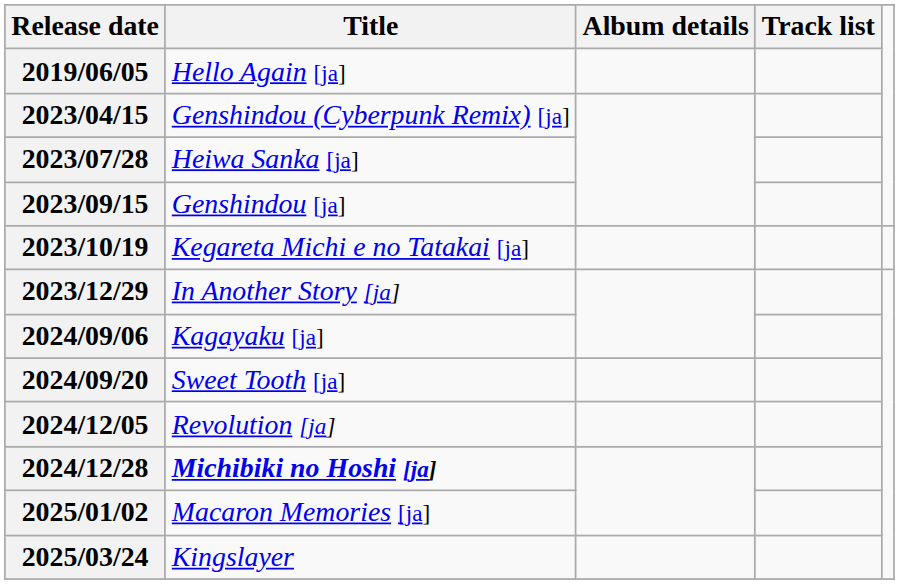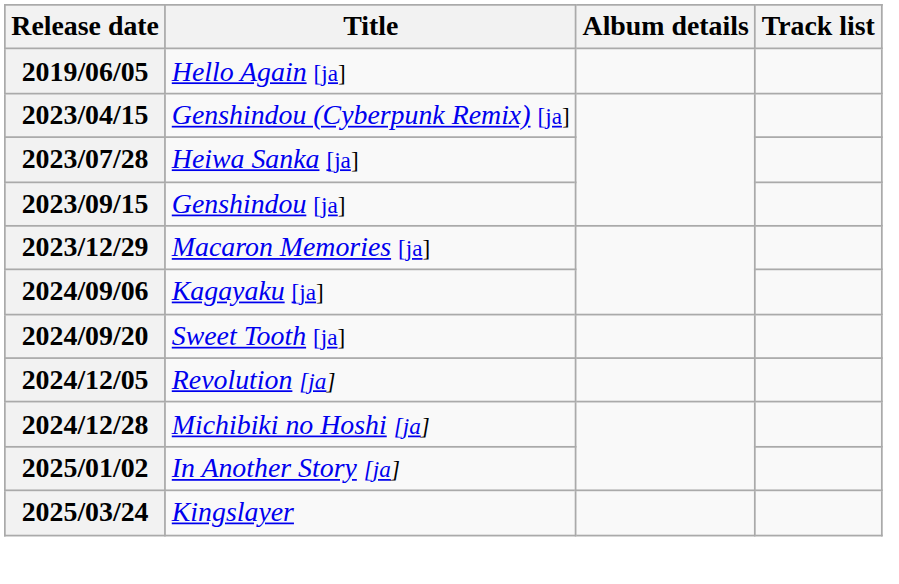 <table class="wikitable">
 <tr>
 <th>Release date</th>
 <th>Title</th>
 <th>Album details</th>
 <th>Track list</th>
 </tr>
 <tr>
 <th>2019/06/05</th>
 <td><em><a href='#'>Hello Again</a></em> <small><a href='#'>[ja</a>]</small></td>
 <td><br></td>
 <td></td>
 </tr>
 <tr>
 <th>2023/04/15</th>
 <td><em><a href='#'>Genshindou (Cyberpunk Remix)</a></em> <small><a href='#'>[ja</a>]</small></td>
 <td rowspan="3"><br></td>
 <td><br></td>
 </tr>
 <tr>
 <th>2023/07/28</th>
 <td><em><a href='#'>Heiwa Sanka</a></em> <small><a href='#'>[ja</a>]</small></td>
 <td><br></td>
 </tr>
 <tr>
 <th>2023/09/15</th>
 <td><em><a href='#'>Genshindou</a></em> <small><a href='#'>[ja</a>]</small></td>
 <td><br></td>
 </tr>
 <tr>
-<th>2023/10/19</th>
-<td><em><a href='#'>Kegareta Michi e no Tatakai</a></em> <small><a href='#'>[ja</a>]</small></td>
-<td><br></td>
-<td><br></td>
-<td></td>
-</tr>
-<tr>
 <th>2023/12/29</th>
-<td><em><a href='#'>In Another Story</a> <small><a href='#'>[ja</a>]</small></em></td>
+<td><em><a href='#'>Macaron Memories</a></em> <small><a href='#'>[ja</a>]</small></td>
 <td rowspan="2"><br></td>
 <td><br></td>
 </tr>
 <tr>
 <th>2024/09/06</th>
 <td><em><a href='#'>Kagayaku</a></em> <small><a href='#'>[ja</a>]</small></td>
 <td></td>
 </tr>
 <tr>
 <th>2024/09/20</th>
 <td><em><a href='#'>Sweet Tooth</a></em> <small><a href='#'>[ja</a>]</small></td>
 <td></td>
 <td></td>
 </tr>
 <tr>
 <th>2024/12/05</th>
 <td><em><a href='#'>Revolution</a> <small><a href='#'>[ja</a>]</small></em></td>
 <td></td>
 <td></td>
 </tr>
 <tr>
 <th>2024/12/28</th>
-<td><strong><em><a href='#'>Michibiki no Hoshi</a> <small><a href='#'>[ja</a>]</small></em></strong></td>
+<td><em><a href='#'>Michibiki no Hoshi</a> <small><a href='#'>[ja</a>]</small></em></td>
 <td rowspan="2"></td>
 <td></td>
 </tr>
 <tr>
 <th>2025/01/02</th>
-<td><em><a href='#'>Macaron Memories</a></em> <small><a href='#'>[ja</a>]</small></td>
+<td><em><a href='#'>In Another Story</a> <small><a href='#'>[ja</a>]</small></em></td>
 <td></td>
 </tr>
 <tr>
 <th>2025/03/24</th>
 <td><a href='#'><em>Kingslayer</em></a></td>
 <td></td>
 <td></td>
 </tr>
 </table>
